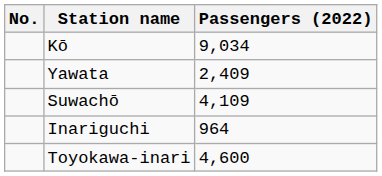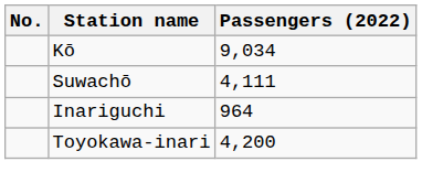 <table class="wikitable">
 <tr>
 <th>No.</th>
 <th>Station name</th>
 <th>Passengers (2022)</th>
 </tr>
 <tr>
 <td></td>
 <td>Kō</td>
 <td>9,034</td>
 </tr>
 <tr>
 <td></td>
-<td>Yawata</td>
-<td>2,409</td>
-</tr>
-<tr>
-<td></td>
 <td>Suwachō</td>
-<td>4,109</td>
+<td>4,111</td>
 </tr>
 <tr>
 <td></td>
 <td>Inariguchi</td>
 <td>964</td>
 </tr>
 <tr>
 <td></td>
 <td>Toyokawa-inari</td>
-<td>4,600</td>
+<td>4,200</td>
 </tr>
 </table>
